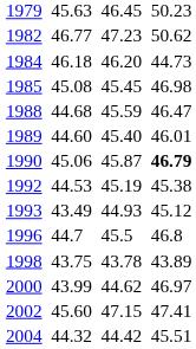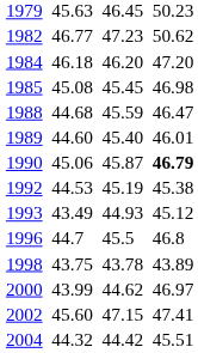 <table>
 <tr valign="top">
 <td><a href='#'>1979</a><br></td>
 <td></td>
 <td>45.63</td>
 <td></td>
 <td>46.45</td>
 <td></td>
 <td>50.23</td>
 </tr>
 <tr valign="top">
 <td><a href='#'>1982</a><br></td>
 <td></td>
 <td>46.77</td>
 <td></td>
 <td>47.23</td>
 <td></td>
 <td>50.62</td>
 </tr>
 <tr valign="top">
 <td><a href='#'>1984</a><br></td>
 <td></td>
 <td>46.18</td>
 <td></td>
 <td>46.20</td>
 <td></td>
-<td>44.73</td>
+<td>47.20</td>
 </tr>
 <tr valign="top">
 <td><a href='#'>1985</a><br></td>
 <td></td>
 <td>45.08</td>
 <td></td>
 <td>45.45</td>
 <td></td>
 <td>46.98</td>
 </tr>
 <tr valign="top">
 <td><a href='#'>1988</a><br></td>
 <td></td>
 <td>44.68</td>
 <td></td>
 <td>45.59</td>
 <td></td>
 <td>46.47</td>
 </tr>
 <tr valign="top">
 <td><a href='#'>1989</a><br></td>
 <td></td>
 <td>44.60</td>
 <td></td>
 <td>45.40</td>
 <td></td>
 <td>46.01</td>
 </tr>
 <tr valign="top">
 <td><a href='#'>1990</a><br></td>
 <td></td>
 <td>45.06</td>
 <td></td>
 <td>45.87</td>
 <td></td>
 <td><strong>46.79</strong></td>
 </tr>
 <tr valign="top">
 <td><a href='#'>1992</a><br></td>
 <td></td>
 <td>44.53</td>
 <td></td>
 <td>45.19</td>
 <td></td>
 <td>45.38</td>
 </tr>
 <tr valign="top">
 <td><a href='#'>1993</a><br></td>
 <td></td>
 <td>43.49</td>
 <td></td>
 <td>44.93</td>
 <td></td>
 <td>45.12</td>
 </tr>
 <tr valign="top">
 <td><a href='#'>1996</a><br></td>
 <td></td>
 <td>44.7</td>
 <td></td>
 <td>45.5</td>
 <td></td>
 <td>46.8</td>
 </tr>
 <tr valign="top">
 <td><a href='#'>1998</a><br></td>
 <td></td>
 <td>43.75</td>
 <td></td>
 <td>43.78</td>
 <td></td>
 <td>43.89</td>
 </tr>
 <tr valign="top">
 <td><a href='#'>2000</a><br></td>
 <td></td>
 <td>43.99</td>
 <td></td>
 <td>44.62</td>
 <td></td>
 <td>46.97</td>
 </tr>
 <tr valign="top">
 <td><a href='#'>2002</a><br></td>
 <td></td>
 <td>45.60</td>
 <td></td>
 <td>47.15</td>
 <td></td>
 <td>47.41</td>
 </tr>
 <tr valign="top">
 <td><a href='#'>2004</a><br></td>
 <td></td>
 <td>44.32</td>
 <td></td>
 <td>44.42</td>
 <td></td>
 <td>45.51</td>
 </tr>
 </table>
